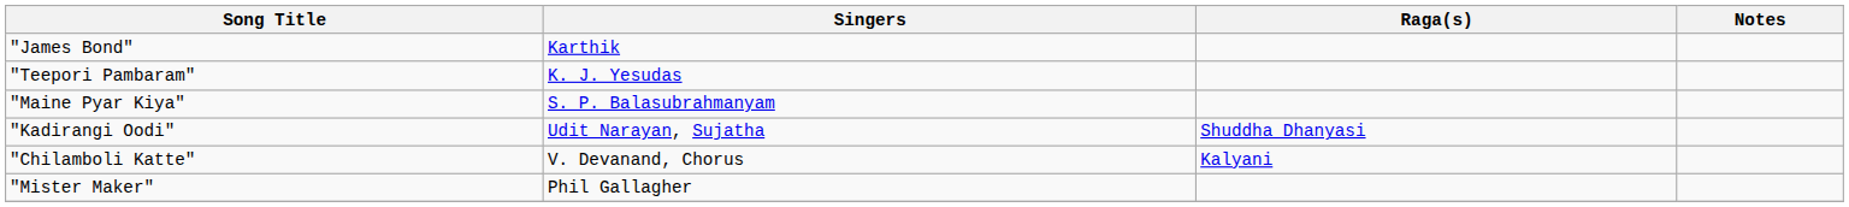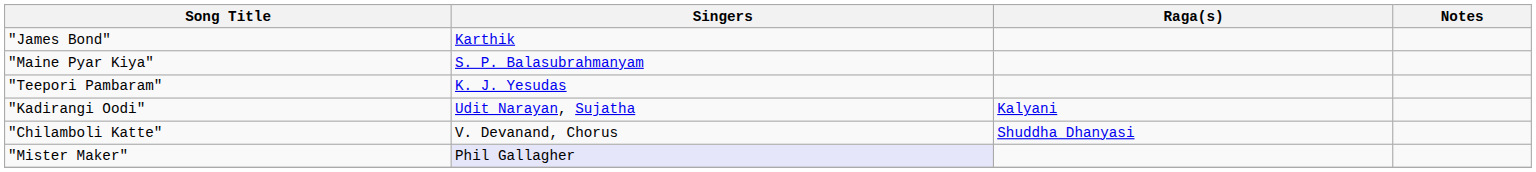 <table class="wikitable" width="70%">
 <tr>
 <th>Song Title</th>
 <th>Singers</th>
 <th>Raga(s)</th>
 <th>Notes</th>
 </tr>
 <tr>
 <td>"James Bond"</td>
 <td><a href='#'>Karthik</a></td>
 <td></td>
 <td></td>
 </tr>
 <tr>
+<td>"Maine Pyar Kiya"</td>
+<td><a href='#'>S. P. Balasubrahmanyam</a></td>
+<td></td>
+<td></td>
+</tr>
+<tr>
 <td>"Teepori Pambaram"</td>
 <td><a href='#'>K. J. Yesudas</a></td>
 <td></td>
 <td></td>
 </tr>
 <tr>
-<td>"Maine Pyar Kiya"</td>
-<td><a href='#'>S. P. Balasubrahmanyam</a></td>
-<td></td>
-<td></td>
-</tr>
-<tr>
 <td>"Kadirangi Oodi"</td>
 <td><a href='#'>Udit Narayan</a>, <a href='#'>Sujatha</a></td>
-<td><a href='#'>Shuddha Dhanyasi</a></td>
+<td><a href='#'>Kalyani</a></td>
 <td></td>
 </tr>
 <tr>
 <td>"Chilamboli Katte"</td>
 <td>V. Devanand, Chorus</td>
-<td><a href='#'>Kalyani</a></td>
+<td><a href='#'>Shuddha Dhanyasi</a></td>
 <td></td>
 </tr>
 <tr>
 <td>"Mister Maker"</td>
-<td>Phil Gallagher</td>
+<td style="background: lavender;">Phil Gallagher</td>
 <td></td>
 <td></td>
 </tr>
 <tr>
 </tr>
 </table>
